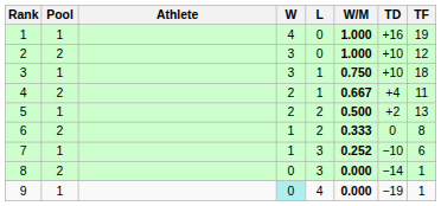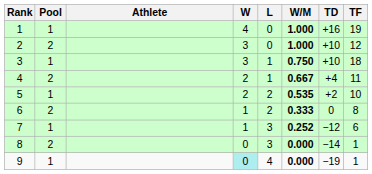 <table class=wikitable style="text-align:center">
 <tr>
 <th width=40>Rank</th>
 <th width=40>Pool</th>
 <th width=250>Athlete</th>
 <th width=30>W</th>
 <th width=30>L</th>
 <th width=50>W/M</th>
 <th width=30>TD</th>
 <th width=30>TF</th>
 </tr>
 <tr bgcolor="ccffcc">
 <td>1</td>
 <td>1</td>
 <td align=left></td>
 <td>4</td>
 <td>0</td>
 <td><strong>1.000</strong></td>
 <td>+16</td>
 <td>19</td>
 </tr>
 <tr bgcolor="ccffcc">
 <td>2</td>
 <td>2</td>
 <td align=left></td>
 <td>3</td>
 <td>0</td>
 <td><strong>1.000</strong></td>
 <td>+10</td>
 <td>12</td>
 </tr>
 <tr bgcolor="ccffcc">
 <td>3</td>
 <td>1</td>
 <td align=left></td>
 <td>3</td>
 <td>1</td>
 <td><strong>0.750</strong></td>
 <td>+10</td>
 <td>18</td>
 </tr>
 <tr bgcolor="ccffcc">
 <td>4</td>
 <td>2</td>
 <td align=left></td>
 <td>2</td>
 <td>1</td>
 <td><strong>0.667</strong></td>
 <td>+4</td>
 <td>11</td>
 </tr>
 <tr bgcolor="ccffcc">
 <td>5</td>
 <td>1</td>
 <td align=left></td>
 <td>2</td>
 <td>2</td>
-<td><strong>0.500</strong></td>
+<td><strong>0.535</strong></td>
 <td>+2</td>
-<td>13</td>
+<td>10</td>
 </tr>
 <tr bgcolor="ccffcc">
 <td>6</td>
 <td>2</td>
 <td align=left></td>
 <td>1</td>
 <td>2</td>
 <td><strong>0.333</strong></td>
 <td>0</td>
 <td>8</td>
 </tr>
 <tr bgcolor="ccffcc">
 <td>7</td>
 <td>1</td>
 <td align=left></td>
 <td>1</td>
 <td>3</td>
 <td><strong>0.252</strong></td>
-<td>−10</td>
+<td>−12</td>
 <td>6</td>
 </tr>
 <tr bgcolor="ccffcc">
 <td>8</td>
 <td>2</td>
 <td align=left></td>
 <td>0</td>
 <td>3</td>
 <td><strong>0.000</strong></td>
 <td>−14</td>
 <td>1</td>
 </tr>
 <tr>
 <td>9</td>
 <td>1</td>
 <td align=left></td>
 <td style="background: paleturquoise;">0</td>
 <td>4</td>
 <td><strong>0.000</strong></td>
 <td>−19</td>
 <td>1</td>
 </tr>
 </table>
